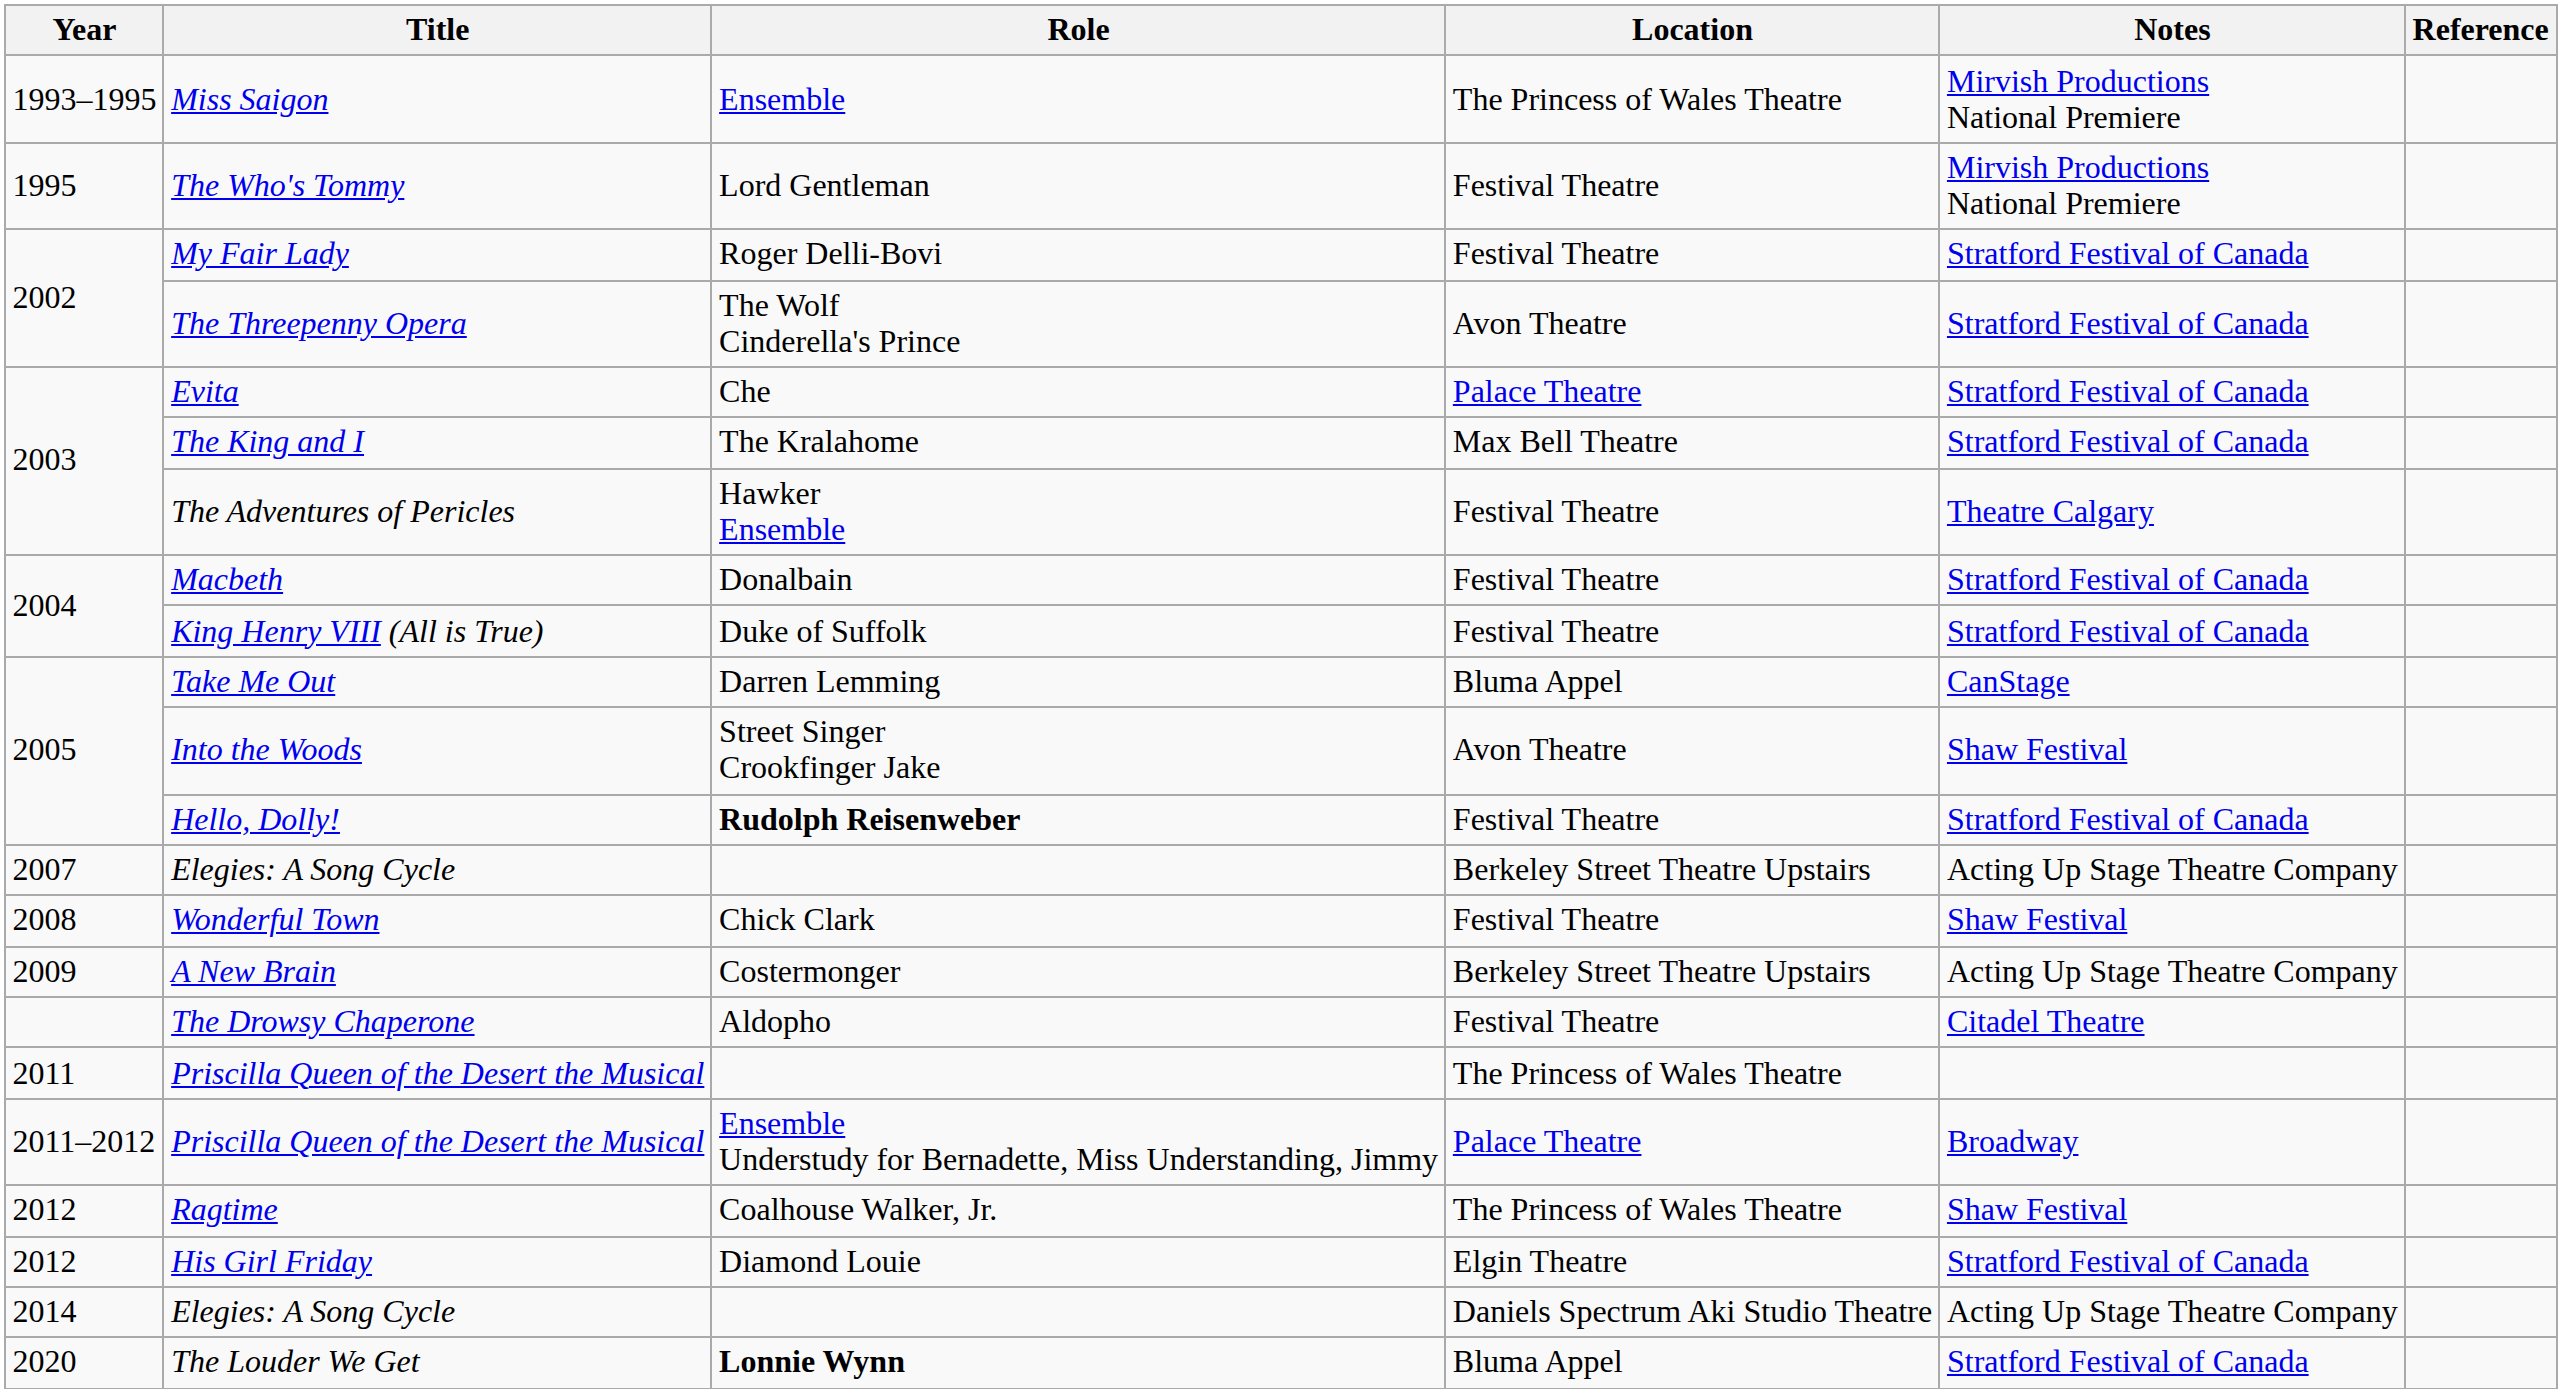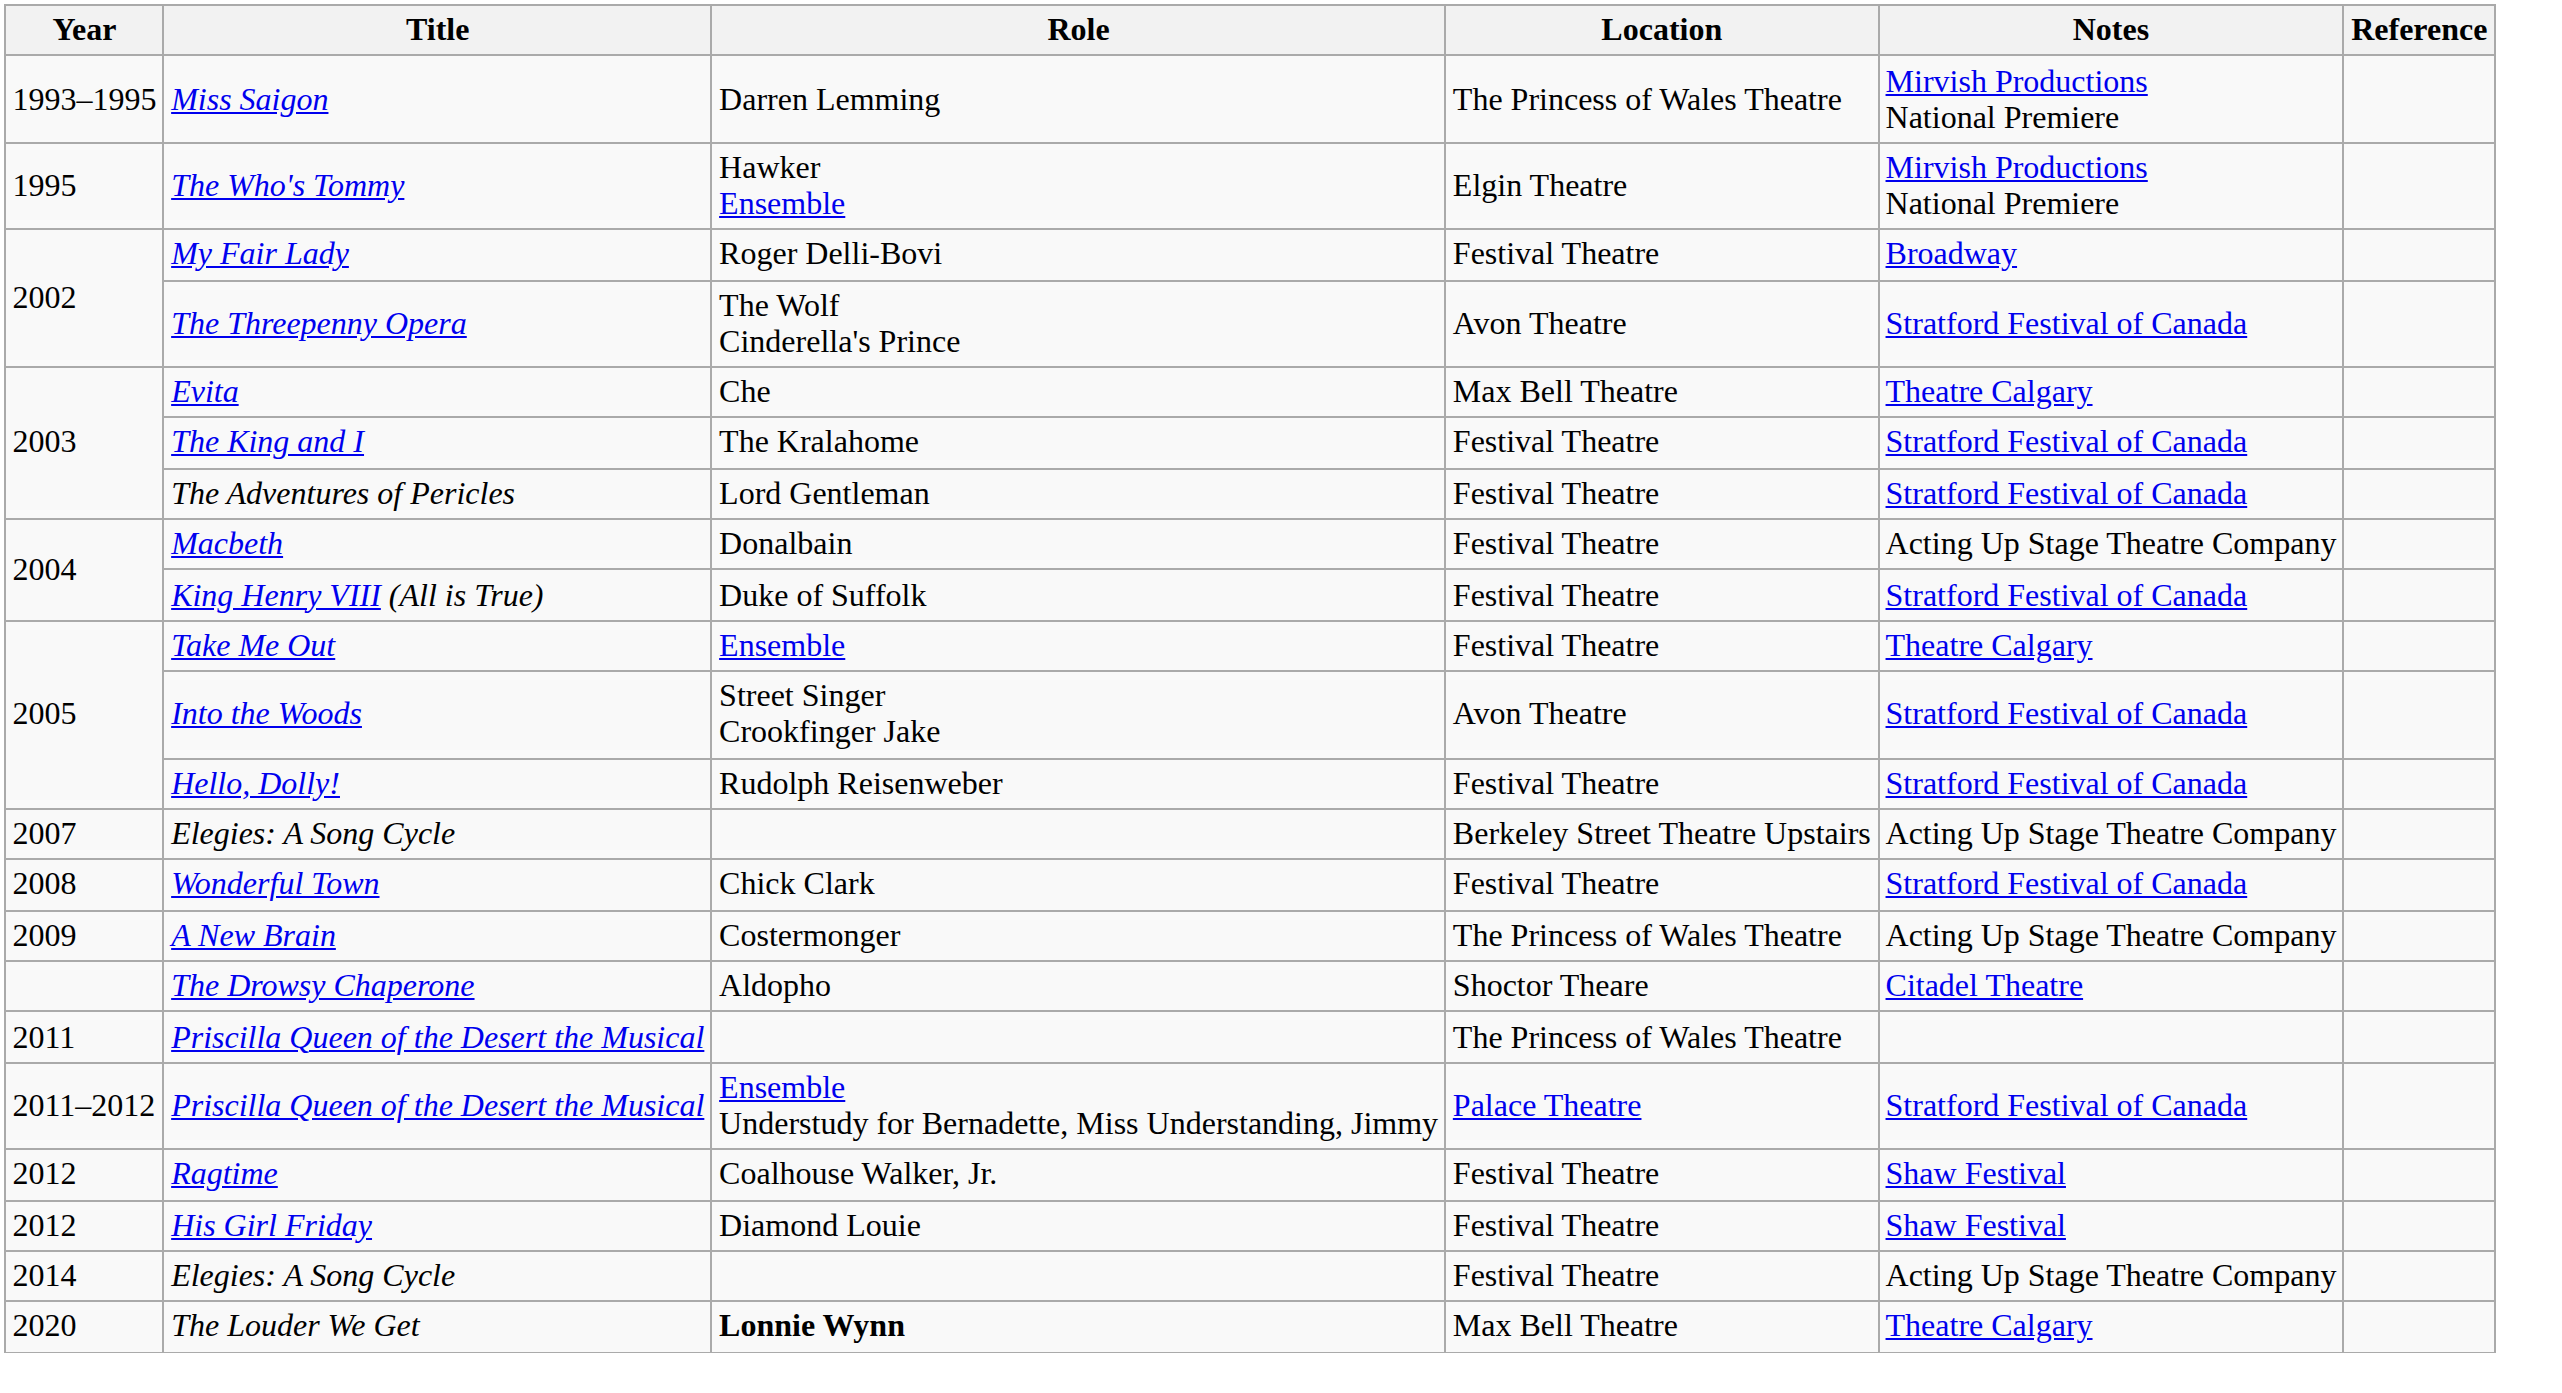 <table class="wikitable sortable">
 <tr>
 <th>Year</th>
 <th>Title</th>
 <th>Role</th>
 <th>Location</th>
 <th class="unsortable">Notes</th>
 <th class="unsortable">Reference</th>
 </tr>
 <tr>
 <td>1993–1995</td>
 <td><em><a href='#'>Miss Saigon</a></em></td>
-<td><a href='#'>Ensemble</a></td>
+<td>Darren Lemming</td>
 <td>The Princess of Wales Theatre</td>
 <td><a href='#'>Mirvish Productions</a><br>National Premiere</td>
 <td></td>
 </tr>
 <tr>
 <td>1995</td>
 <td data-sort-value="Who's Tommy, The"><em><a href='#'>The Who's Tommy</a></em></td>
-<td>Lord Gentleman</td>
-<td>Festival Theatre</td>
+<td>Hawker<br><a href='#'>Ensemble</a></td>
+<td>Elgin Theatre</td>
 <td><a href='#'>Mirvish Productions</a><br>National Premiere</td>
 <td></td>
 </tr>
 <tr>
 <td rowspan="2">2002</td>
 <td><em><a href='#'>My Fair Lady</a></em></td>
 <td>Roger Delli-Bovi</td>
 <td>Festival Theatre</td>
-<td><a href='#'>Stratford Festival of Canada</a></td>
+<td><a href='#'>Broadway</a></td>
 <td></td>
 </tr>
 <tr>
 <td data-sort-value="Threepenny Opera, The"><em><a href='#'>The Threepenny Opera</a></em></td>
 <td>The Wolf<br>Cinderella's Prince</td>
 <td>Avon Theatre</td>
 <td><a href='#'>Stratford Festival of Canada</a></td>
 <td></td>
 </tr>
 <tr>
 <td rowspan="3">2003</td>
 <td><em><a href='#'>Evita</a></em></td>
 <td>Che</td>
-<td><a href='#'>Palace Theatre</a></td>
-<td><a href='#'>Stratford Festival of Canada</a></td>
+<td>Max Bell Theatre</td>
+<td><a href='#'>Theatre Calgary</a></td>
 <td></td>
 </tr>
 <tr>
 <td data-sort-value="King and I, The"><em><a href='#'>The King and I</a></em></td>
 <td>The Kralahome</td>
-<td>Max Bell Theatre</td>
+<td>Festival Theatre</td>
 <td><a href='#'>Stratford Festival of Canada</a></td>
 <td></td>
 </tr>
 <tr>
 <td data-sort-value="Adventures of Pericles, The"><em>The Adventures of Pericles</em></td>
-<td>Hawker<br><a href='#'>Ensemble</a></td>
+<td>Lord Gentleman</td>
 <td>Festival Theatre</td>
-<td><a href='#'>Theatre Calgary</a></td>
+<td><a href='#'>Stratford Festival of Canada</a></td>
 <td></td>
 </tr>
 <tr>
 <td rowspan="2">2004</td>
 <td><em><a href='#'>Macbeth</a></em></td>
 <td>Donalbain</td>
 <td>Festival Theatre</td>
-<td><a href='#'>Stratford Festival of Canada</a></td>
+<td>Acting Up Stage Theatre Company</td>
 <td></td>
 </tr>
 <tr>
 <td><em><a href='#'>King Henry VIII</a> (All is True)</em></td>
 <td>Duke of Suffolk</td>
 <td>Festival Theatre</td>
 <td><a href='#'>Stratford Festival of Canada</a></td>
 <td></td>
 </tr>
 <tr>
 <td rowspan="3">2005</td>
 <td><em><a href='#'>Take Me Out</a></em></td>
-<td>Darren Lemming</td>
-<td>Bluma Appel</td>
-<td><a href='#'>CanStage</a></td>
+<td><a href='#'>Ensemble</a></td>
+<td>Festival Theatre</td>
+<td><a href='#'>Theatre Calgary</a></td>
 <td></td>
 </tr>
 <tr>
 <td><em><a href='#'>Into the Woods</a></em></td>
 <td>Street Singer<br>Crookfinger Jake</td>
 <td>Avon Theatre</td>
-<td><a href='#'>Shaw Festival</a></td>
+<td><a href='#'>Stratford Festival of Canada</a></td>
 <td></td>
 </tr>
 <tr>
 <td><em><a href='#'>Hello, Dolly!</a></em></td>
-<td><strong>Rudolph Reisenweber</strong></td>
+<td>Rudolph Reisenweber</td>
 <td>Festival Theatre</td>
 <td><a href='#'>Stratford Festival of Canada</a></td>
 <td></td>
 </tr>
 <tr>
 <td>2007</td>
 <td><em>Elegies: A Song Cycle</em></td>
 <td></td>
 <td>Berkeley Street Theatre Upstairs</td>
 <td>Acting Up Stage Theatre Company</td>
 <td></td>
 </tr>
 <tr>
 <td>2008</td>
 <td><em><a href='#'>Wonderful Town</a></em></td>
 <td>Chick Clark</td>
 <td>Festival Theatre</td>
-<td><a href='#'>Shaw Festival</a></td>
+<td><a href='#'>Stratford Festival of Canada</a></td>
 <td></td>
 </tr>
 <tr>
 <td>2009</td>
 <td data-sort-value="New Brain, A"><em><a href='#'>A New Brain</a></em></td>
 <td>Costermonger</td>
-<td>Berkeley Street Theatre Upstairs</td>
+<td>The Princess of Wales Theatre</td>
 <td>Acting Up Stage Theatre Company</td>
 <td></td>
 </tr>
 <tr>
 <td></td>
 <td data-sort-value="Drowsy Chaperone, The"><em><a href='#'>The Drowsy Chaperone</a></em></td>
 <td>Aldopho</td>
-<td>Festival Theatre</td>
+<td>Shoctor Theare</td>
 <td><a href='#'>Citadel Theatre</a></td>
 <td></td>
 </tr>
 <tr>
 <td>2011</td>
 <td><em><a href='#'>Priscilla Queen of the Desert the Musical</a></em></td>
 <td></td>
 <td>The Princess of Wales Theatre</td>
 <td></td>
 <td></td>
 </tr>
 <tr>
 <td>2011–2012</td>
 <td><em><a href='#'>Priscilla Queen of the Desert the Musical</a></em></td>
 <td><a href='#'>Ensemble</a><br>Understudy for Bernadette, Miss Understanding, Jimmy</td>
 <td><a href='#'>Palace Theatre</a></td>
-<td><a href='#'>Broadway</a></td>
+<td><a href='#'>Stratford Festival of Canada</a></td>
 <td></td>
 </tr>
 <tr>
 <td>2012</td>
 <td><em><a href='#'>Ragtime</a></em></td>
 <td>Coalhouse Walker, Jr.</td>
-<td>The Princess of Wales Theatre</td>
+<td>Festival Theatre</td>
 <td><a href='#'>Shaw Festival</a></td>
 <td></td>
 </tr>
 <tr>
 <td>2012</td>
 <td><em><a href='#'>His Girl Friday</a></em></td>
 <td>Diamond Louie</td>
-<td>Elgin Theatre</td>
-<td><a href='#'>Stratford Festival of Canada</a></td>
+<td>Festival Theatre</td>
+<td><a href='#'>Shaw Festival</a></td>
 <td></td>
 </tr>
 <tr>
 <td>2014</td>
 <td><em>Elegies: A Song Cycle</em></td>
 <td></td>
-<td>Daniels Spectrum Aki Studio Theatre</td>
+<td>Festival Theatre</td>
 <td>Acting Up Stage Theatre Company</td>
 <td></td>
 </tr>
 <tr>
 <td>2020</td>
 <td data-sort-value="Louder We Get, The"><em>The Louder We Get</em></td>
 <td><strong>Lonnie Wynn</strong></td>
-<td>Bluma Appel</td>
-<td><a href='#'>Stratford Festival of Canada</a></td>
+<td>Max Bell Theatre</td>
+<td><a href='#'>Theatre Calgary</a></td>
 <td></td>
 </tr>
 </table>
